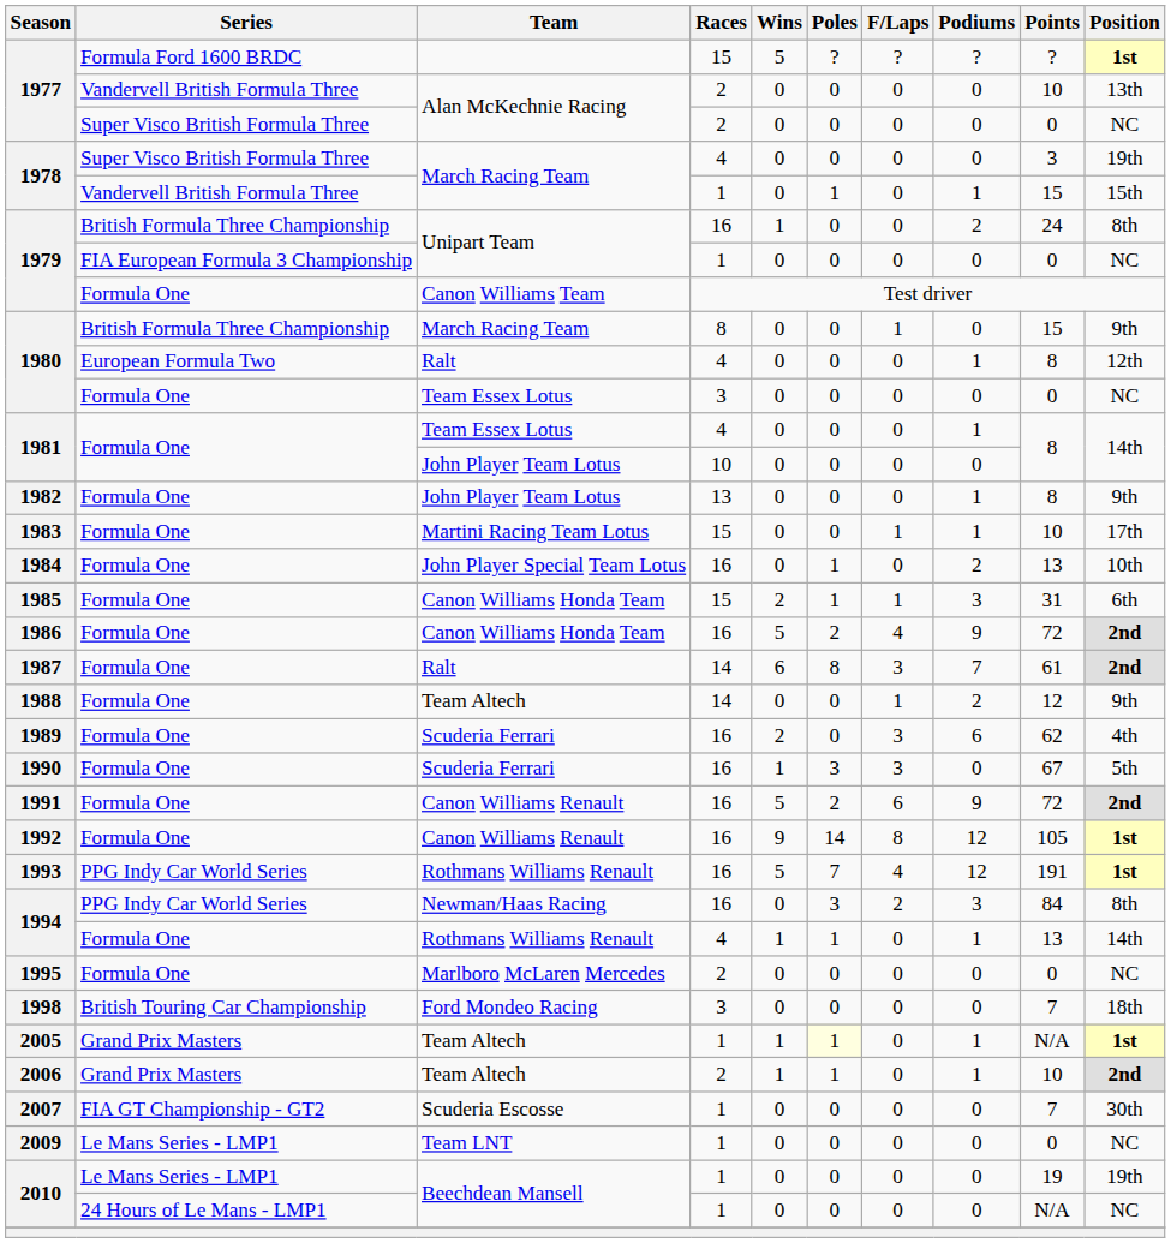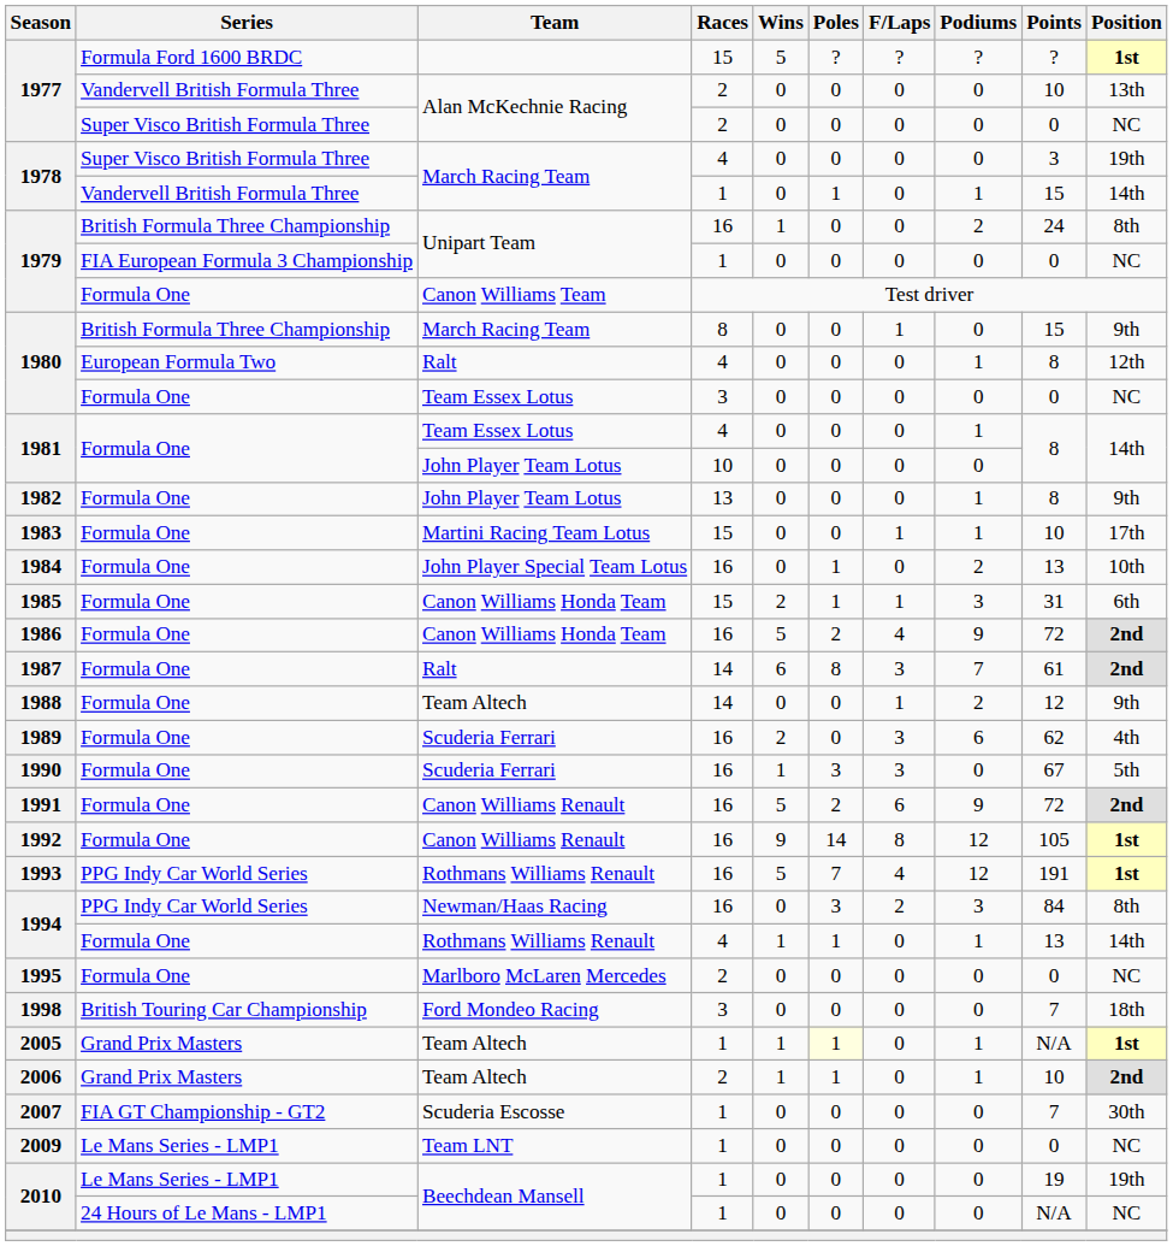 <table class="wikitable" style="font-size: 90%; text-align:center">
 <tr>
 <th>Season</th>
 <th>Series</th>
 <th>Team</th>
 <th>Races</th>
 <th>Wins</th>
 <th>Poles</th>
 <th>F/Laps</th>
 <th>Podiums</th>
 <th>Points</th>
 <th>Position</th>
 </tr>
 <tr>
 <th rowspan=3>1977</th>
 <td align=left><a href='#'>Formula Ford 1600 BRDC</a></td>
 <td align=left></td>
 <td>15</td>
 <td>5</td>
 <td>?</td>
 <td>?</td>
 <td>?</td>
 <td>?</td>
 <td style="background:#FFFFBF"><strong>1st</strong></td>
 </tr>
 <tr>
 <td align=left><a href='#'>Vandervell British Formula Three</a></td>
 <td rowspan="2" style="text-align:left">Alan McKechnie Racing</td>
 <td>2</td>
 <td>0</td>
 <td>0</td>
 <td>0</td>
 <td>0</td>
 <td>10</td>
 <td>13th</td>
 </tr>
 <tr>
 <td align=left><a href='#'>Super Visco British Formula Three</a></td>
 <td>2</td>
 <td>0</td>
 <td>0</td>
 <td>0</td>
 <td>0</td>
 <td>0</td>
 <td>NC</td>
 </tr>
 <tr>
 <th rowspan=2>1978</th>
 <td align=left><a href='#'>Super Visco British Formula Three</a></td>
 <td rowspan="2" style="text-align:left"><a href='#'>March Racing Team</a></td>
 <td>4</td>
 <td>0</td>
 <td>0</td>
 <td>0</td>
 <td>0</td>
 <td>3</td>
 <td>19th</td>
 </tr>
 <tr>
 <td align=left><a href='#'>Vandervell British Formula Three</a></td>
 <td>1</td>
 <td>0</td>
 <td>1</td>
 <td>0</td>
 <td>1</td>
 <td>15</td>
-<td>15th</td>
+<td>14th</td>
 </tr>
 <tr>
 <th rowspan="3">1979</th>
 <td align=left><a href='#'>British Formula Three Championship</a></td>
 <td rowspan="2" style="text-align:left">Unipart Team</td>
 <td>16</td>
 <td>1</td>
 <td>0</td>
 <td>0</td>
 <td>2</td>
 <td>24</td>
 <td>8th</td>
 </tr>
 <tr>
 <td align=left><a href='#'>FIA European Formula 3 Championship</a></td>
 <td>1</td>
 <td>0</td>
 <td>0</td>
 <td>0</td>
 <td>0</td>
 <td>0</td>
 <td>NC</td>
 </tr>
 <tr>
 <td align=left><a href='#'>Formula One</a></td>
 <td align=left><a href='#'>Canon</a> <a href='#'>Williams</a> <a href='#'>Team</a></td>
 <td colspan="7">Test driver</td>
 </tr>
 <tr>
 <th rowspan="3">1980</th>
 <td align="left"><a href='#'>British Formula Three Championship</a></td>
 <td align="left"><a href='#'>March Racing Team</a></td>
 <td>8</td>
 <td>0</td>
 <td>0</td>
 <td>1</td>
 <td>0</td>
 <td>15</td>
 <td>9th</td>
 </tr>
 <tr>
 <td align=left><a href='#'>European Formula Two</a></td>
 <td align=left><a href='#'>Ralt</a></td>
 <td>4</td>
 <td>0</td>
 <td>0</td>
 <td>0</td>
 <td>1</td>
 <td>8</td>
 <td>12th</td>
 </tr>
 <tr>
 <td align=left><a href='#'>Formula One</a></td>
 <td align=left><a href='#'>Team Essex Lotus</a></td>
 <td>3</td>
 <td>0</td>
 <td>0</td>
 <td>0</td>
 <td>0</td>
 <td>0</td>
 <td>NC</td>
 </tr>
 <tr>
 <th rowspan=2>1981</th>
 <td rowspan="2" style="text-align:left"><a href='#'>Formula One</a></td>
 <td align=left><a href='#'>Team Essex Lotus</a></td>
 <td>4</td>
 <td>0</td>
 <td>0</td>
 <td>0</td>
 <td>1</td>
 <td rowspan=2>8</td>
 <td rowspan=2>14th</td>
 </tr>
 <tr>
 <td align=left><a href='#'>John Player</a> <a href='#'>Team Lotus</a></td>
 <td>10</td>
 <td>0</td>
 <td>0</td>
 <td>0</td>
 <td>0</td>
 </tr>
 <tr>
 <th>1982</th>
 <td align=left><a href='#'>Formula One</a></td>
 <td align=left><a href='#'>John Player</a> <a href='#'>Team Lotus</a></td>
 <td>13</td>
 <td>0</td>
 <td>0</td>
 <td>0</td>
 <td>1</td>
 <td>8</td>
 <td>9th</td>
 </tr>
 <tr>
 <th>1983</th>
 <td align=left><a href='#'>Formula One</a></td>
 <td align=left><a href='#'>Martini Racing Team Lotus</a></td>
 <td>15</td>
 <td>0</td>
 <td>0</td>
 <td>1</td>
 <td>1</td>
 <td>10</td>
 <td>17th</td>
 </tr>
 <tr>
 <th>1984</th>
 <td align=left><a href='#'>Formula One</a></td>
 <td align=left><a href='#'>John Player Special</a> <a href='#'>Team Lotus</a></td>
 <td>16</td>
 <td>0</td>
 <td>1</td>
 <td>0</td>
 <td>2</td>
 <td>13</td>
 <td>10th</td>
 </tr>
 <tr>
 <th>1985</th>
 <td align=left><a href='#'>Formula One</a></td>
 <td align=left><a href='#'>Canon</a> <a href='#'>Williams</a> <a href='#'>Honda</a> <a href='#'>Team</a></td>
 <td>15</td>
 <td>2</td>
 <td>1</td>
 <td>1</td>
 <td>3</td>
 <td>31</td>
 <td>6th</td>
 </tr>
 <tr>
 <th>1986</th>
 <td align=left><a href='#'>Formula One</a></td>
 <td align=left><a href='#'>Canon</a> <a href='#'>Williams</a> <a href='#'>Honda</a> <a href='#'>Team</a></td>
 <td>16</td>
 <td>5</td>
 <td>2</td>
 <td>4</td>
 <td>9</td>
 <td>72</td>
 <td style="background:#DFDFDF"><strong>2nd</strong></td>
 </tr>
 <tr>
 <th>1987</th>
 <td align=left><a href='#'>Formula One</a></td>
 <td align=left><a href='#'>Ralt</a></td>
 <td>14</td>
 <td>6</td>
 <td>8</td>
 <td>3</td>
 <td>7</td>
 <td>61</td>
 <td style="background:#DFDFDF"><strong>2nd</strong></td>
 </tr>
 <tr>
 <th>1988</th>
 <td align=left><a href='#'>Formula One</a></td>
 <td align=left>Team Altech</td>
 <td>14</td>
 <td>0</td>
 <td>0</td>
 <td>1</td>
 <td>2</td>
 <td>12</td>
 <td>9th</td>
 </tr>
 <tr>
 <th>1989</th>
 <td align=left><a href='#'>Formula One</a></td>
 <td align=left><a href='#'>Scuderia Ferrari</a></td>
 <td>16</td>
 <td>2</td>
 <td>0</td>
 <td>3</td>
 <td>6</td>
 <td>62</td>
 <td>4th</td>
 </tr>
 <tr>
 <th>1990</th>
 <td align=left><a href='#'>Formula One</a></td>
 <td align=left><a href='#'>Scuderia Ferrari</a></td>
 <td>16</td>
 <td>1</td>
 <td>3</td>
 <td>3</td>
 <td>0</td>
 <td>67</td>
 <td>5th</td>
 </tr>
 <tr>
 <th>1991</th>
 <td align=left><a href='#'>Formula One</a></td>
 <td align=left><a href='#'>Canon</a> <a href='#'>Williams</a> <a href='#'>Renault</a></td>
 <td>16</td>
 <td>5</td>
 <td>2</td>
 <td>6</td>
 <td>9</td>
 <td>72</td>
 <td style="background:#DFDFDF"><strong>2nd</strong></td>
 </tr>
 <tr>
 <th>1992</th>
 <td align=left><a href='#'>Formula One</a></td>
 <td align=left><a href='#'>Canon</a> <a href='#'>Williams</a> <a href='#'>Renault</a></td>
 <td>16</td>
 <td>9</td>
 <td>14</td>
 <td>8</td>
 <td>12</td>
 <td>105</td>
 <td style="background:#FFFFBF"><strong>1st</strong></td>
 </tr>
 <tr>
 <th>1993</th>
 <td align=left><a href='#'>PPG Indy Car World Series</a></td>
 <td align=left><a href='#'>Rothmans</a> <a href='#'>Williams</a> <a href='#'>Renault</a></td>
 <td>16</td>
 <td>5</td>
 <td>7</td>
 <td>4</td>
 <td>12</td>
 <td>191</td>
 <td style="background:#FFFFBF"><strong>1st</strong></td>
 </tr>
 <tr>
 <th rowspan=2>1994</th>
 <td align=left><a href='#'>PPG Indy Car World Series</a></td>
 <td align=left><a href='#'>Newman/Haas Racing</a></td>
 <td>16</td>
 <td>0</td>
 <td>3</td>
 <td>2</td>
 <td>3</td>
 <td>84</td>
 <td>8th</td>
 </tr>
 <tr>
 <td align=left><a href='#'>Formula One</a></td>
 <td align=left><a href='#'>Rothmans</a> <a href='#'>Williams</a> <a href='#'>Renault</a></td>
 <td>4</td>
 <td>1</td>
 <td>1</td>
 <td>0</td>
 <td>1</td>
 <td>13</td>
 <td>14th</td>
 </tr>
 <tr>
 <th>1995</th>
 <td align=left><a href='#'>Formula One</a></td>
 <td align=left><a href='#'>Marlboro</a> <a href='#'>McLaren</a> <a href='#'>Mercedes</a></td>
 <td>2</td>
 <td>0</td>
 <td>0</td>
 <td>0</td>
 <td>0</td>
 <td>0</td>
 <td>NC</td>
 </tr>
 <tr>
 <th>1998</th>
 <td align=left><a href='#'>British Touring Car Championship</a></td>
 <td align=left><a href='#'>Ford Mondeo Racing</a></td>
 <td>3</td>
 <td>0</td>
 <td>0</td>
 <td>0</td>
 <td>0</td>
 <td>7</td>
 <td>18th</td>
 </tr>
 <tr>
 <th>2005</th>
 <td align=left><a href='#'>Grand Prix Masters</a></td>
 <td align=left>Team Altech</td>
 <td>1</td>
 <td>1</td>
 <td style="background: lightyellow;">1</td>
 <td>0</td>
 <td>1</td>
 <td>N/A</td>
 <td style="background:#FFFFBF"><strong>1st</strong></td>
 </tr>
 <tr>
 <th>2006</th>
 <td align=left><a href='#'>Grand Prix Masters</a></td>
 <td align=left>Team Altech</td>
 <td>2</td>
 <td>1</td>
 <td>1</td>
 <td>0</td>
 <td>1</td>
 <td>10</td>
 <td style="background:#DFDFDF"><strong>2nd</strong></td>
 </tr>
 <tr>
 <th>2007</th>
 <td align=left><a href='#'>FIA GT Championship - GT2</a></td>
 <td align=left>Scuderia Escosse</td>
 <td>1</td>
 <td>0</td>
 <td>0</td>
 <td>0</td>
 <td>0</td>
 <td>7</td>
 <td>30th</td>
 </tr>
 <tr>
 <th>2009</th>
 <td align=left><a href='#'>Le Mans Series - LMP1</a></td>
 <td align=left><a href='#'>Team LNT</a></td>
 <td>1</td>
 <td>0</td>
 <td>0</td>
 <td>0</td>
 <td>0</td>
 <td>0</td>
 <td>NC</td>
 </tr>
 <tr>
 <th rowspan="2">2010</th>
 <td align=left><a href='#'>Le Mans Series - LMP1</a></td>
 <td rowspan="2" align=left><a href='#'>Beechdean Mansell</a></td>
 <td>1</td>
 <td>0</td>
 <td>0</td>
 <td>0</td>
 <td>0</td>
 <td>19</td>
 <td>19th</td>
 </tr>
 <tr>
 <td align="left"><a href='#'>24 Hours of Le Mans - LMP1</a></td>
 <td>1</td>
 <td>0</td>
 <td>0</td>
 <td>0</td>
 <td>0</td>
 <td>N/A</td>
 <td>NC</td>
 </tr>
 <tr>
 </tr>
 <tr>
 <th colspan="10"></th>
 </tr>
 </table>
